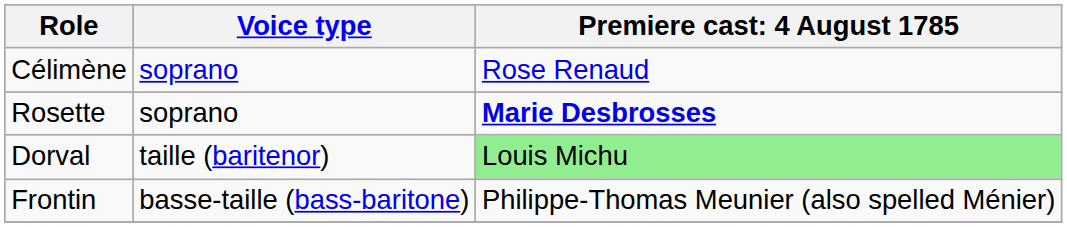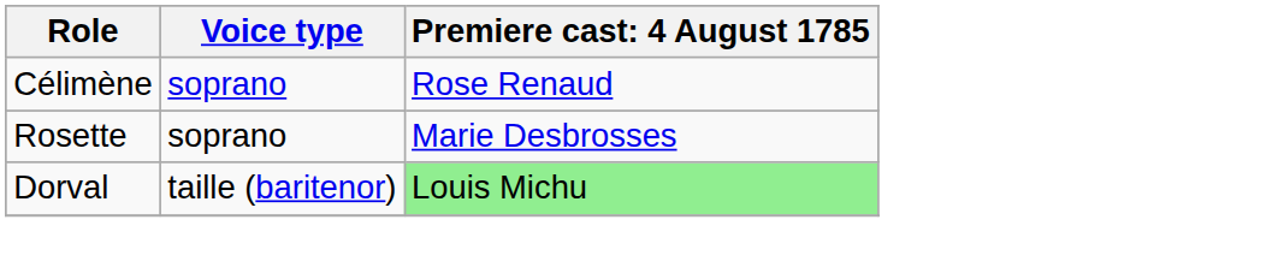 <table class="wikitable">
 <tr>
 <th>Role</th>
 <th><a href='#'>Voice type</a></th>
 <th>Premiere cast: 4 August 1785</th>
 </tr>
 <tr>
 <td>Célimène</td>
 <td><a href='#'>soprano</a></td>
 <td><a href='#'>Rose Renaud</a></td>
 </tr>
 <tr>
 <td>Rosette</td>
 <td>soprano</td>
-<td><strong><a href='#'>Marie Desbrosses</a></strong></td>
+<td><a href='#'>Marie Desbrosses</a></td>
 </tr>
 <tr>
 <td>Dorval</td>
 <td>taille (<a href='#'>baritenor</a>)</td>
 <td style="background: lightgreen;">Louis Michu</td>
 </tr>
 <tr>
-<td>Frontin</td>
-<td>basse-taille (<a href='#'>bass-baritone</a>)</td>
-<td>Philippe-Thomas Meunier (also spelled Ménier)</td>
-</tr>
-<tr>
 </tr>
 </table>
